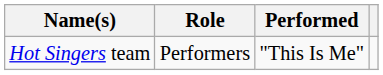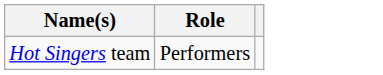 <table class="wikitable sortable">
 <tr>
 <th>Name(s)</th>
 <th>Role</th>
-<th>Performed</th>
 <th class="unsortable"></th>
 </tr>
 <tr>
 <td><em><a href='#'>Hot Singers</a></em> team</td>
 <td>Performers</td>
-<td>"This Is Me"</td>
 <td></td>
 </tr>
 </table>
